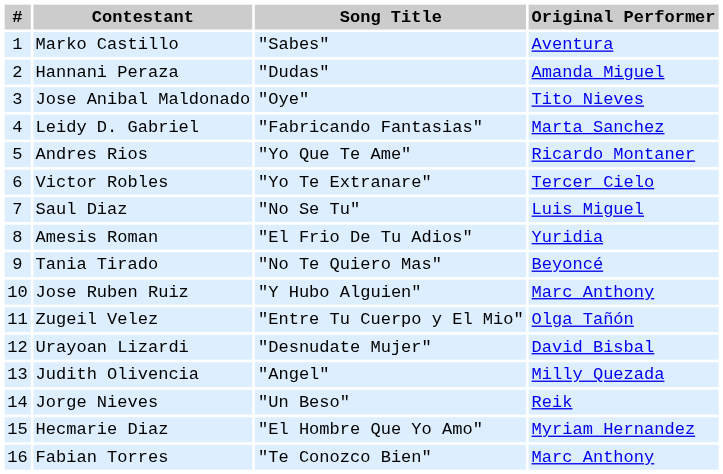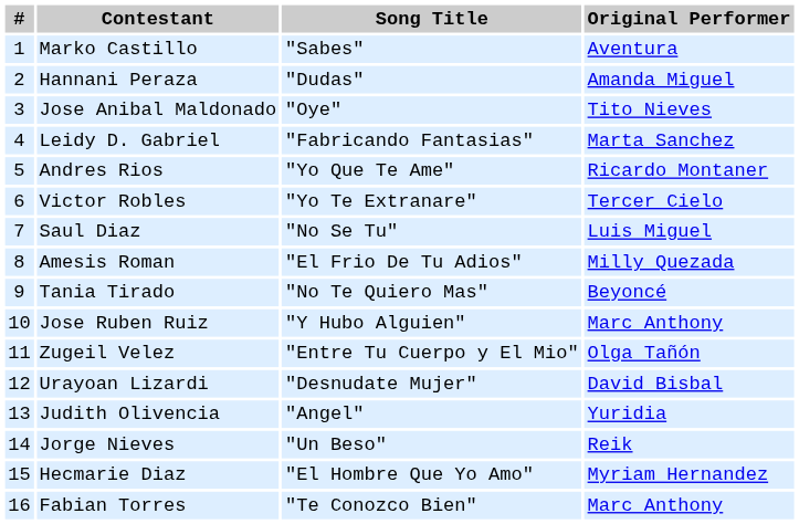 <table cellpadding=2 cellspacing=2>
 <tr bgcolor=#cccccc>
 <th>#</th>
 <th>Contestant</th>
 <th>Song Title</th>
 <th>Original Performer</th>
 </tr>
 <tr bgcolor=#DDEEFF>
 <td align=center>1</td>
 <td>Marko Castillo</td>
 <td>"Sabes"</td>
 <td><a href='#'>Aventura</a></td>
 </tr>
 <tr bgcolor=#DDEEFF>
 <td align=center>2</td>
 <td>Hannani Peraza</td>
 <td>"Dudas"</td>
 <td><a href='#'>Amanda Miguel</a></td>
 </tr>
 <tr bgcolor=#DDEEFF>
 <td align=center>3</td>
 <td>Jose Anibal Maldonado</td>
 <td>"Oye"</td>
 <td><a href='#'>Tito Nieves</a></td>
 </tr>
 <tr bgcolor=#DDEEFF>
 <td align=center>4</td>
 <td>Leidy D. Gabriel</td>
 <td>"Fabricando Fantasias"</td>
 <td><a href='#'>Marta Sanchez</a></td>
 </tr>
 <tr bgcolor=#DDEEFF>
 <td align=center>5</td>
 <td>Andres Rios</td>
 <td>"Yo Que Te Ame"</td>
 <td><a href='#'>Ricardo Montaner</a></td>
 </tr>
 <tr bgcolor=#DDEEFF>
 <td align=center>6</td>
 <td>Victor Robles</td>
 <td>"Yo Te Extranare"</td>
 <td><a href='#'>Tercer Cielo</a></td>
 </tr>
 <tr bgcolor=#DDEEFF>
 <td align=center>7</td>
 <td>Saul Diaz</td>
 <td>"No Se Tu"</td>
 <td><a href='#'>Luis Miguel</a></td>
 </tr>
 <tr bgcolor=#DDEEFF>
 <td align=center>8</td>
 <td>Amesis Roman</td>
 <td>"El Frio De Tu Adios"</td>
-<td><a href='#'>Yuridia</a></td>
+<td><a href='#'>Milly Quezada</a></td>
 </tr>
 <tr bgcolor=#DDEEFF>
 <td align=center>9</td>
 <td>Tania Tirado</td>
 <td>"No Te Quiero Mas"</td>
 <td><a href='#'>Beyoncé</a></td>
 </tr>
 <tr bgcolor=#DDEEFF>
 <td align=center>10</td>
 <td>Jose Ruben Ruiz</td>
 <td>"Y Hubo Alguien"</td>
 <td><a href='#'>Marc Anthony</a></td>
 </tr>
 <tr bgcolor=#DDEEFF>
 <td align=center>11</td>
 <td>Zugeil Velez</td>
 <td>"Entre Tu Cuerpo y El Mio"</td>
 <td><a href='#'>Olga Tañón</a></td>
 </tr>
 <tr bgcolor=#DDEEFF>
 <td align=center>12</td>
 <td>Urayoan Lizardi</td>
 <td>"Desnudate Mujer"</td>
 <td><a href='#'>David Bisbal</a></td>
 </tr>
 <tr bgcolor=#DDEEFF>
 <td align=center>13</td>
 <td>Judith Olivencia</td>
 <td>"Angel"</td>
-<td><a href='#'>Milly Quezada</a></td>
+<td><a href='#'>Yuridia</a></td>
 </tr>
 <tr bgcolor=#DDEEFF>
 <td align=center>14</td>
 <td>Jorge Nieves</td>
 <td>"Un Beso"</td>
 <td><a href='#'>Reik</a></td>
 </tr>
 <tr bgcolor=#DDEEFF>
 <td align=center>15</td>
 <td>Hecmarie Diaz</td>
 <td>"El Hombre Que Yo Amo"</td>
 <td><a href='#'>Myriam Hernandez</a></td>
 </tr>
 <tr bgcolor=#DDEEFF>
 <td align=center>16</td>
 <td>Fabian Torres</td>
 <td>"Te Conozco Bien"</td>
 <td><a href='#'>Marc Anthony</a></td>
 </tr>
 <tr bgcolor=#DDEEFF>
 </tr>
 </table>
